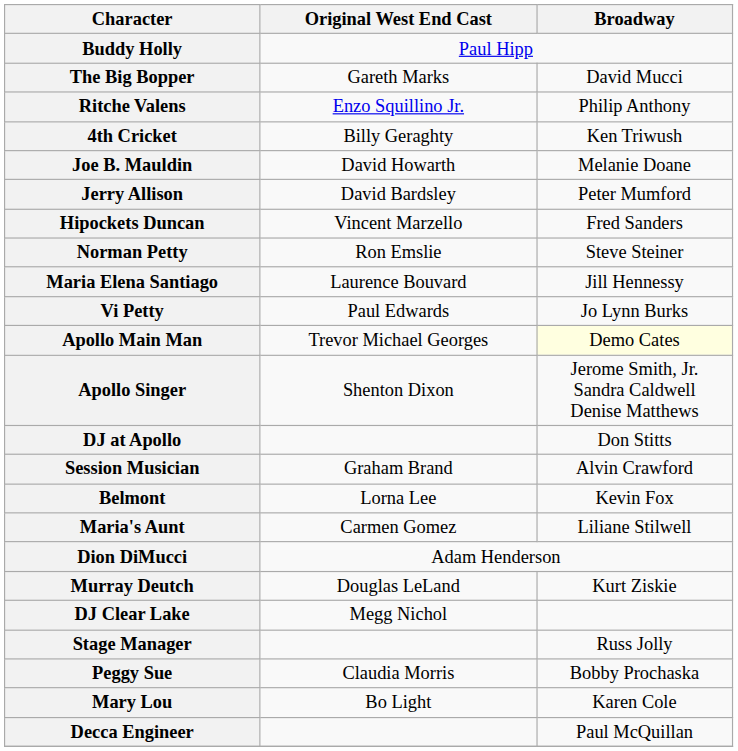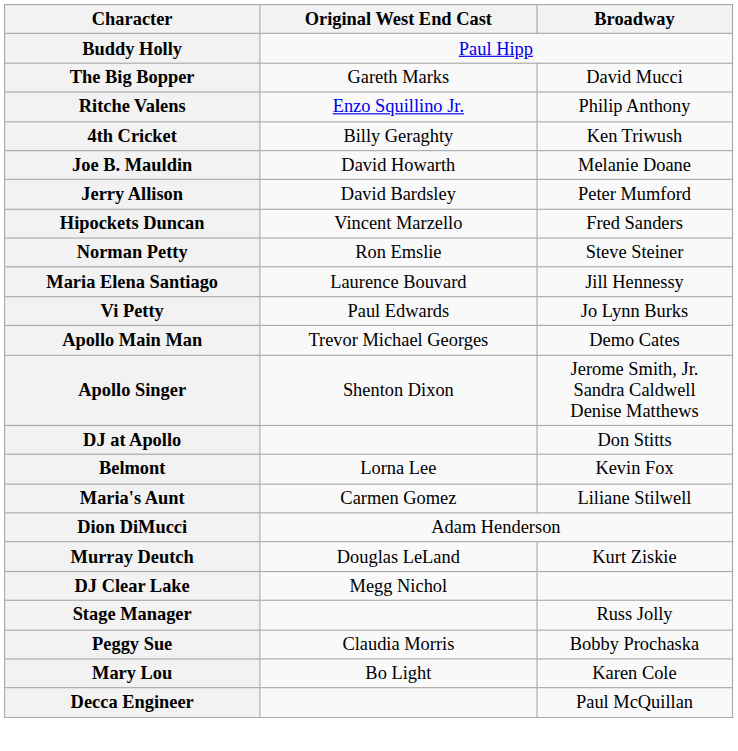 <table class="wikitable" style="width:40%; text-align:center;">
 <tr>
 <th scope"col">Character</th>
 <th scope"col">Original West End Cast</th>
 <th scope"col">Broadway</th>
 </tr>
 <tr>
 <th scope="row">Buddy Holly</th>
 <td colspan="2"><a href='#'>Paul Hipp</a></td>
 </tr>
 <tr>
 <th scope="row">The Big Bopper</th>
 <td>Gareth Marks</td>
 <td>David Mucci</td>
 </tr>
 <tr>
 <th scope="row">Ritche Valens</th>
 <td><a href='#'>Enzo Squillino Jr.</a></td>
 <td>Philip Anthony</td>
 </tr>
 <tr>
 <th scope="row">4th Cricket</th>
 <td>Billy Geraghty</td>
 <td>Ken Triwush</td>
 </tr>
 <tr>
 <th scope="row">Joe B. Mauldin</th>
 <td>David Howarth</td>
 <td>Melanie Doane</td>
 </tr>
 <tr>
 <th scope="row">Jerry Allison</th>
 <td>David Bardsley</td>
 <td>Peter Mumford</td>
 </tr>
 <tr>
 <th scope="row">Hipockets Duncan</th>
 <td>Vincent Marzello</td>
 <td>Fred Sanders</td>
 </tr>
 <tr>
 <th scope="row">Norman Petty</th>
 <td>Ron Emslie</td>
 <td>Steve Steiner</td>
 </tr>
 <tr>
 <th scope="row">Maria Elena Santiago</th>
 <td>Laurence Bouvard</td>
 <td>Jill Hennessy</td>
 </tr>
 <tr>
 <th scope="row">Vi Petty</th>
 <td>Paul Edwards</td>
 <td>Jo Lynn Burks</td>
 </tr>
 <tr>
 <th scope="row">Apollo Main Man</th>
 <td>Trevor Michael Georges</td>
-<td style="background: lightyellow;">Demo Cates</td>
+<td>Demo Cates</td>
 </tr>
 <tr>
 <th scope="row">Apollo Singer</th>
 <td>Shenton Dixon</td>
 <td>Jerome Smith, Jr.<br>Sandra Caldwell<br>Denise Matthews</td>
 </tr>
 <tr>
 <th scope="row">DJ at Apollo</th>
 <td></td>
 <td>Don Stitts</td>
-</tr>
-<tr>
-<th scope="row">Session Musician</th>
-<td>Graham Brand</td>
-<td>Alvin Crawford</td>
 </tr>
 <tr>
 <th scope="row">Belmont</th>
 <td>Lorna Lee</td>
 <td>Kevin Fox</td>
 </tr>
 <tr>
 <th scope="row">Maria's Aunt</th>
 <td>Carmen Gomez</td>
 <td>Liliane Stilwell</td>
 </tr>
 <tr>
 <th scope="row">Dion DiMucci</th>
 <td colspan="2">Adam Henderson</td>
 </tr>
 <tr>
 <th scope="row">Murray Deutch</th>
 <td>Douglas LeLand</td>
 <td>Kurt Ziskie</td>
 </tr>
 <tr>
 <th scope="row">DJ Clear Lake</th>
 <td>Megg Nichol</td>
 <td></td>
 </tr>
 <tr>
 <th scope="row">Stage Manager</th>
 <td></td>
 <td>Russ Jolly</td>
 </tr>
 <tr>
 <th scope="row">Peggy Sue</th>
 <td>Claudia Morris</td>
 <td>Bobby Prochaska</td>
 </tr>
 <tr>
 <th scope="row">Mary Lou</th>
 <td>Bo Light</td>
 <td>Karen Cole</td>
 </tr>
 <tr>
 <th scope="row">Decca Engineer</th>
 <td></td>
 <td>Paul McQuillan</td>
 </tr>
 <tr>
 </tr>
 </table>
